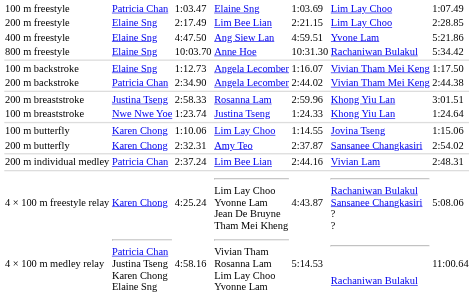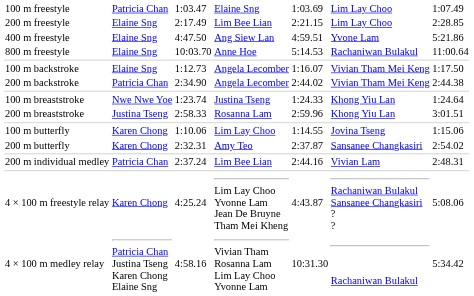 <table>
 <tr>
 <td>100 m freestyle</td>
 <td> <a href='#'>Patricia Chan</a></td>
 <td>1:03.47</td>
 <td> <a href='#'>Elaine Sng</a></td>
 <td>1:03.69</td>
 <td> <a href='#'>Lim Lay Choo</a></td>
 <td>1:07.49</td>
 </tr>
 <tr>
 <td>200 m freestyle</td>
 <td> <a href='#'>Elaine Sng</a></td>
 <td>2:17.49</td>
 <td> <a href='#'>Lim Bee Lian</a></td>
 <td>2:21.15</td>
 <td> <a href='#'>Lim Lay Choo</a></td>
 <td>2:28.85</td>
 </tr>
 <tr>
 <td>400 m freestyle</td>
 <td> <a href='#'>Elaine Sng</a></td>
 <td>4:47.50</td>
 <td> <a href='#'>Ang Siew Lan</a></td>
 <td>4:59.51</td>
 <td> <a href='#'>Yvone Lam</a></td>
 <td>5:21.86</td>
 </tr>
 <tr>
 <td>800 m freestyle</td>
 <td> <a href='#'>Elaine Sng</a></td>
 <td>10:03.70</td>
 <td> <a href='#'>Anne Hoe</a></td>
-<td>10:31.30</td>
+<td>5:14.53</td>
 <td> <a href='#'>Rachaniwan Bulakul</a></td>
-<td>5:34.42</td>
+<td>11:00.64</td>
 </tr>
 <tr bgcolor=#DDDDDD>
 <td colspan=7></td>
 </tr>
 <tr>
 <td>100 m backstroke</td>
 <td> <a href='#'>Elaine Sng</a></td>
 <td>1:12.73</td>
 <td> <a href='#'>Angela Lecomber</a></td>
 <td>1:16.07</td>
 <td> <a href='#'>Vivian Tham Mei Keng</a></td>
 <td>1:17.50</td>
 </tr>
 <tr>
 <td>200 m backstroke</td>
 <td> <a href='#'>Patricia Chan</a></td>
 <td>2:34.90</td>
 <td> <a href='#'>Angela Lecomber</a></td>
 <td>2:44.02</td>
 <td> <a href='#'>Vivian Tham Mei Keng</a></td>
 <td>2:44.38</td>
 </tr>
 <tr bgcolor=#DDDDDD>
 <td colspan=7></td>
 </tr>
 <tr>
+<td>100 m breaststroke</td>
+<td> <a href='#'>Nwe Nwe Yoe</a></td>
+<td>1:23.74</td>
+<td> <a href='#'>Justina Tseng</a></td>
+<td>1:24.33</td>
+<td> <a href='#'>Khong Yiu Lan</a></td>
+<td>1:24.64</td>
+</tr>
+<tr>
 <td>200 m breaststroke</td>
 <td> <a href='#'>Justina Tseng</a></td>
 <td>2:58.33</td>
 <td> <a href='#'>Rosanna Lam</a></td>
 <td>2:59.96</td>
 <td> <a href='#'>Khong Yiu Lan</a></td>
 <td>3:01.51</td>
-</tr>
-<tr>
-<td>100 m breaststroke</td>
-<td> <a href='#'>Nwe Nwe Yoe</a></td>
-<td>1:23.74</td>
-<td> <a href='#'>Justina Tseng</a></td>
-<td>1:24.33</td>
-<td> <a href='#'>Khong Yiu Lan</a></td>
-<td>1:24.64</td>
 </tr>
 <tr bgcolor=#DDDDDD>
 <td colspan=7></td>
 </tr>
 <tr>
 <td>100 m butterfly</td>
 <td> <a href='#'>Karen Chong</a></td>
 <td>1:10.06</td>
 <td> <a href='#'>Lim Lay Choo</a></td>
 <td>1:14.55</td>
 <td> <a href='#'>Jovina Tseng</a></td>
 <td>1:15.06</td>
 </tr>
 <tr>
 <td>200 m butterfly</td>
 <td> <a href='#'>Karen Chong</a></td>
 <td>2:32.31</td>
 <td> <a href='#'>Amy Teo</a></td>
 <td>2:37.87</td>
 <td> <a href='#'>Sansanee Changkasiri</a></td>
 <td>2:54.02</td>
 </tr>
 <tr bgcolor=#DDDDDD>
 <td colspan=7></td>
 </tr>
 <tr>
 <td>200 m individual medley</td>
 <td> <a href='#'>Patricia Chan</a></td>
 <td>2:37.24</td>
 <td> <a href='#'>Lim Bee Lian</a></td>
 <td>2:44.16</td>
 <td> <a href='#'>Vivian Lam</a></td>
 <td>2:48.31</td>
 </tr>
 <tr bgcolor=#DDDDDD>
 <td colspan=7></td>
 </tr>
 <tr>
 <td>4 × 100 m freestyle relay</td>
 <td> <a href='#'>Karen Chong</a></td>
 <td>4:25.24</td>
 <td> <hr> Lim Lay Choo<br>Yvonne Lam<br>Jean De Bruyne<br>Tham Mei Kheng</td>
 <td>4:43.87</td>
 <td> <hr> <a href='#'>Rachaniwan Bulakul</a><br><a href='#'>Sansanee Changkasiri</a><br>?<br>?</td>
 <td>5:08.06</td>
 </tr>
 <tr>
 <td>4 × 100 m medley relay</td>
 <td> <hr> <a href='#'>Patricia Chan</a><br>Justina Tseng<br>Karen Chong<br>Elaine Sng</td>
 <td>4:58.16</td>
 <td> <hr> Vivian Tham<br>Rosanna Lam<br>Lim Lay Choo<br>Yvonne Lam</td>
-<td>5:14.53</td>
+<td>10:31.30</td>
 <td> <hr> <br><br><a href='#'>Rachaniwan Bulakul</a><br></td>
-<td>11:00.64</td>
+<td>5:34.42</td>
 </tr>
 </table>
